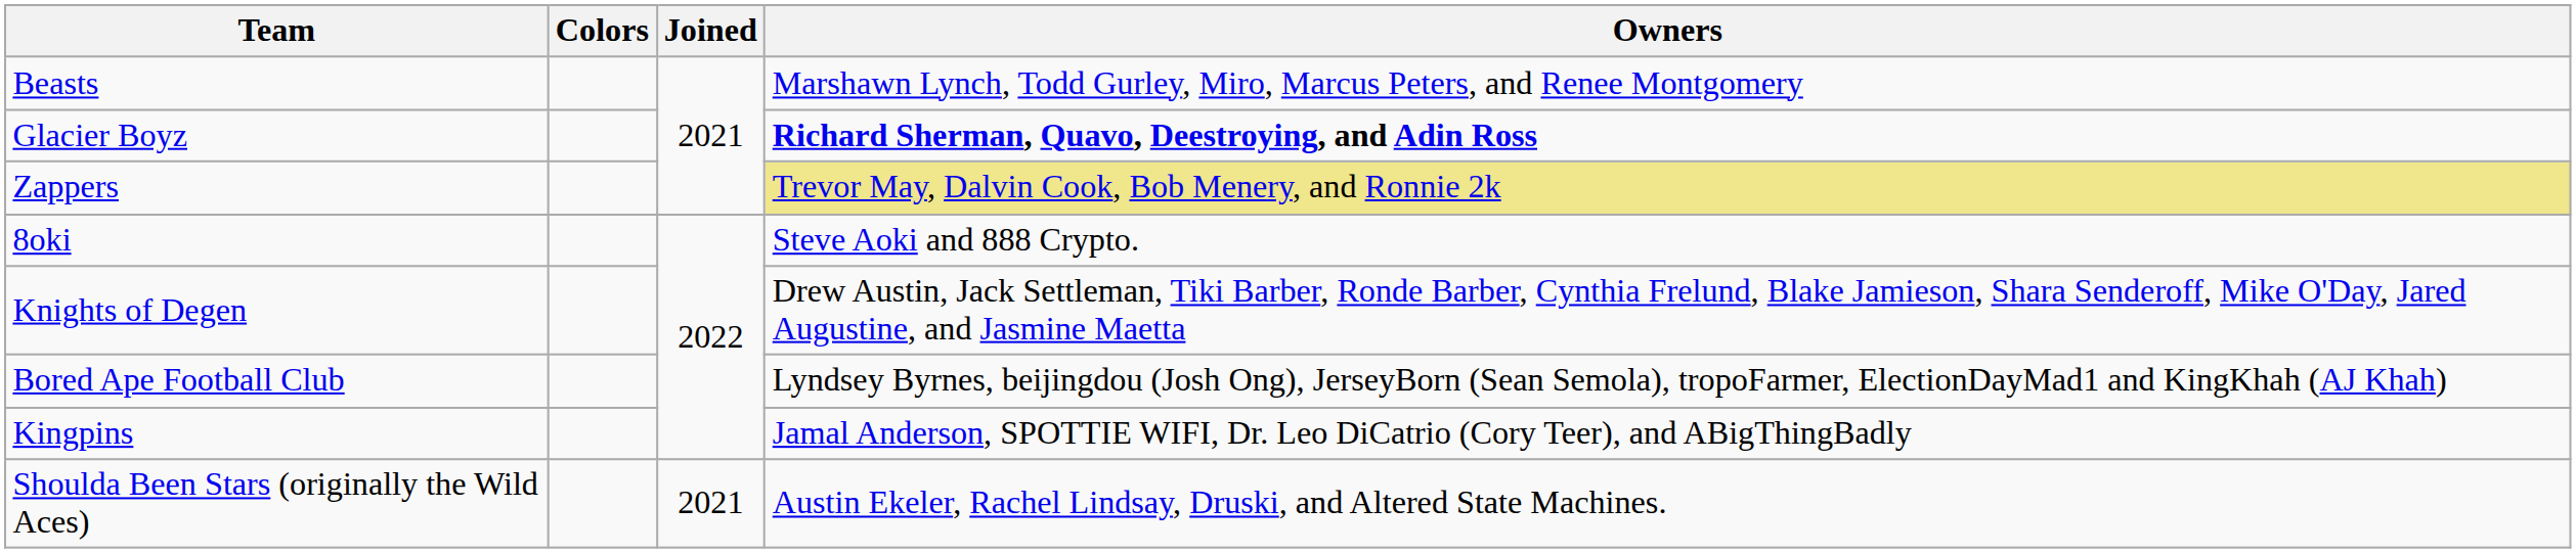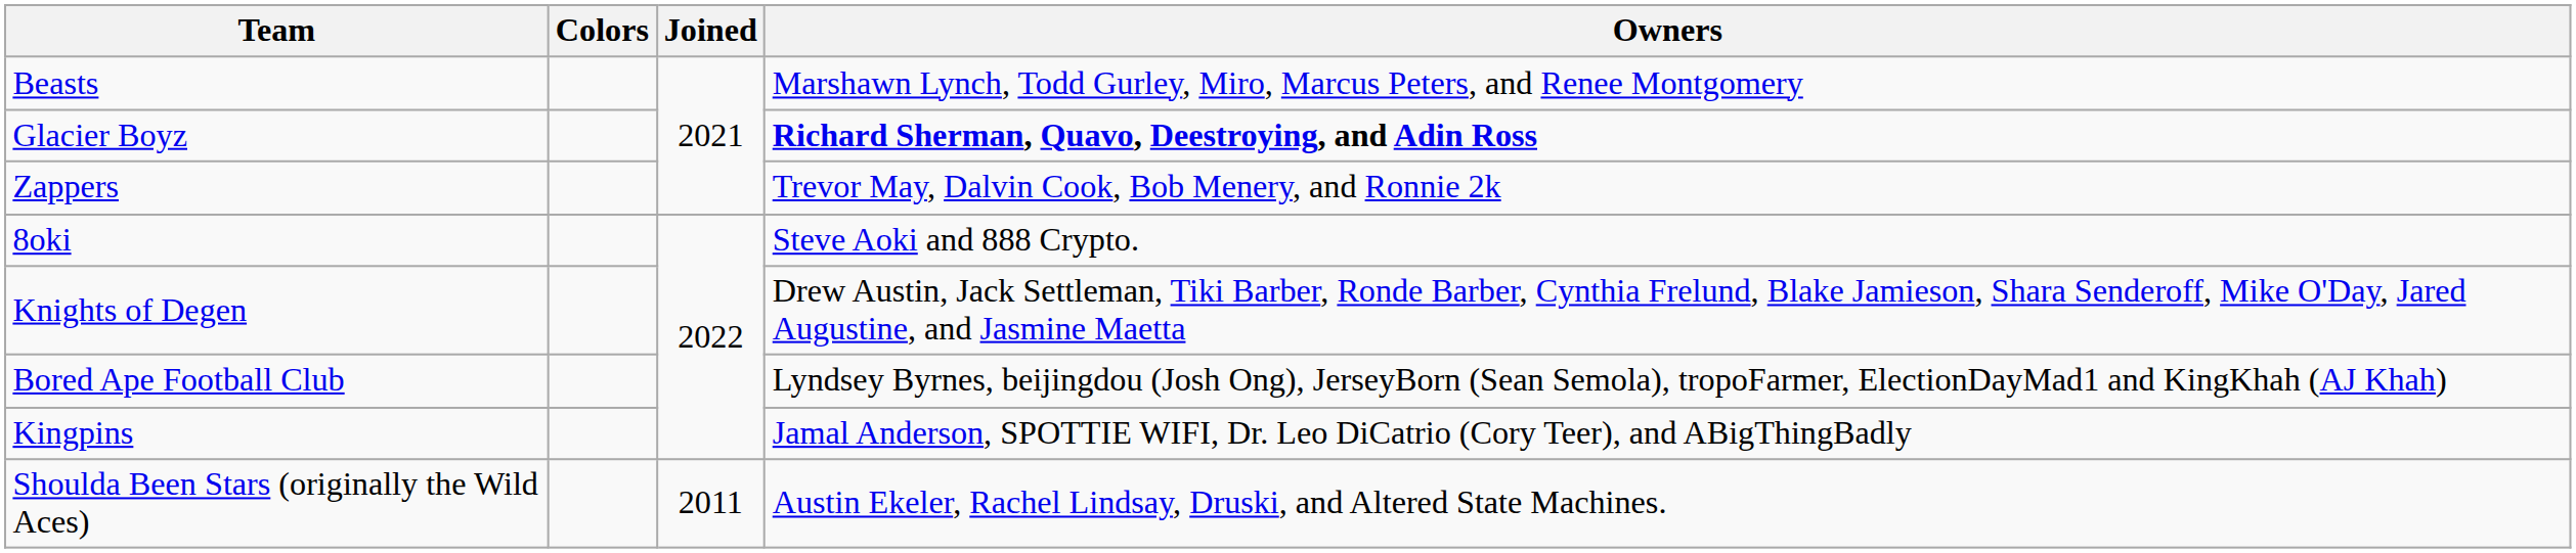 <table class="wikitable">
 <tr>
 <th>Team</th>
 <th>Colors</th>
 <th>Joined</th>
 <th>Owners</th>
 </tr>
 <tr>
 <td><a href='#'>Beasts</a></td>
 <td> </td>
 <td rowspan="3" style="text-align:center;">2021</td>
 <td><a href='#'>Marshawn Lynch</a>, <a href='#'>Todd Gurley</a>, <a href='#'>Miro</a>, <a href='#'>Marcus Peters</a>, and <a href='#'>Renee Montgomery</a></td>
 </tr>
 <tr>
 <td><a href='#'>Glacier Boyz</a></td>
 <td> </td>
 <td><strong><a href='#'>Richard Sherman</a>, <a href='#'>Quavo</a>, <a href='#'>Deestroying</a>, and <a href='#'>Adin Ross</a></strong></td>
 </tr>
 <tr>
 <td><a href='#'>Zappers</a></td>
 <td> </td>
-<td style="background: khaki;"><a href='#'>Trevor May</a>, <a href='#'>Dalvin Cook</a>, <a href='#'>Bob Menery</a>, and <a href='#'>Ronnie 2k</a></td>
+<td><a href='#'>Trevor May</a>, <a href='#'>Dalvin Cook</a>, <a href='#'>Bob Menery</a>, and <a href='#'>Ronnie 2k</a></td>
 </tr>
 <tr>
 <td><a href='#'>8oki</a></td>
 <td> </td>
 <td rowspan="4" style="text-align:center;">2022</td>
 <td><a href='#'>Steve Aoki</a> and 888 Crypto.</td>
 </tr>
 <tr>
 <td><a href='#'>Knights of Degen</a></td>
 <td> </td>
 <td>Drew Austin, Jack Settleman, <a href='#'>Tiki Barber</a>, <a href='#'>Ronde Barber</a>, <a href='#'>Cynthia Frelund</a>, <a href='#'>Blake Jamieson</a>, <a href='#'>Shara Senderoff</a>, <a href='#'>Mike O'Day</a>, <a href='#'>Jared Augustine</a>, and <a href='#'>Jasmine Maetta</a></td>
 </tr>
 <tr>
 <td><a href='#'>Bored Ape Football Club</a></td>
 <td> </td>
 <td>Lyndsey Byrnes, beijingdou (Josh Ong), JerseyBorn (Sean Semola), tropoFarmer, ElectionDayMad1 and KingKhah (<a href='#'>AJ Khah</a>)</td>
 </tr>
 <tr>
 <td><a href='#'>Kingpins</a></td>
 <td> </td>
 <td><a href='#'>Jamal Anderson</a>, SPOTTIE WIFI, Dr. Leo DiCatrio (Cory Teer), and ABigThingBadly</td>
 </tr>
 <tr>
 <td><a href='#'>Shoulda Been Stars</a> (originally the Wild Aces)</td>
 <td> </td>
-<td style="text-align:center;">2021</td>
+<td style="text-align:center;">2011</td>
 <td><a href='#'>Austin Ekeler</a>, <a href='#'>Rachel Lindsay</a>, <a href='#'>Druski</a>, and Altered State Machines.</td>
 </tr>
 </table>
